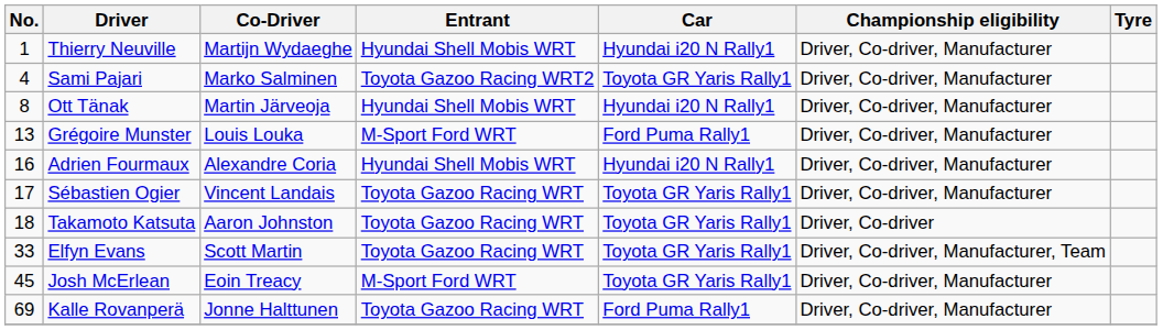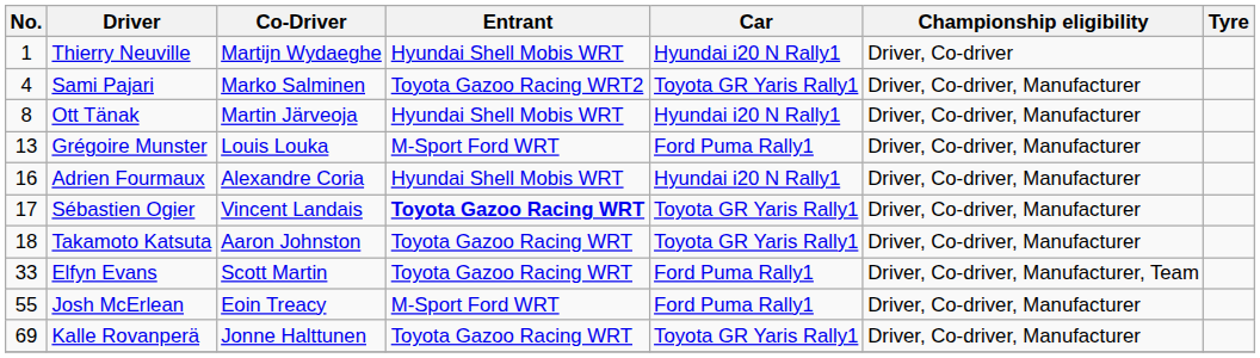 <table class="wikitable" style="font-size: 85%;">
 <tr>
 <th>No.</th>
 <th>Driver</th>
 <th>Co-Driver</th>
 <th>Entrant</th>
 <th>Car</th>
 <th>Championship eligibility</th>
 <th>Tyre</th>
 </tr>
 <tr>
 <td align="center">1</td>
 <td> <a href='#'>Thierry Neuville</a></td>
 <td> <a href='#'>Martijn Wydaeghe</a></td>
 <td> <a href='#'>Hyundai Shell Mobis WRT</a></td>
 <td><a href='#'>Hyundai i20 N Rally1</a></td>
-<td>Driver, Co-driver, Manufacturer</td>
+<td>Driver, Co-driver</td>
 <td align="center"></td>
 </tr>
 <tr>
 <td align="center">4</td>
 <td> <a href='#'>Sami Pajari</a></td>
 <td> <a href='#'>Marko Salminen</a></td>
 <td> <a href='#'>Toyota Gazoo Racing WRT2</a></td>
 <td><a href='#'>Toyota GR Yaris Rally1</a></td>
 <td>Driver, Co-driver, Manufacturer</td>
 <td align="center"></td>
 </tr>
 <tr>
 <td align="center">8</td>
 <td> <a href='#'>Ott Tänak</a></td>
 <td> <a href='#'>Martin Järveoja</a></td>
 <td> <a href='#'>Hyundai Shell Mobis WRT</a></td>
 <td><a href='#'>Hyundai i20 N Rally1</a></td>
 <td>Driver, Co-driver, Manufacturer</td>
 <td align="center"></td>
 </tr>
 <tr>
 <td align="center">13</td>
 <td> <a href='#'>Grégoire Munster</a></td>
 <td> <a href='#'>Louis Louka</a></td>
 <td> <a href='#'>M-Sport Ford WRT</a></td>
 <td><a href='#'>Ford Puma Rally1</a></td>
 <td>Driver, Co-driver, Manufacturer</td>
 <td align="center"></td>
 </tr>
 <tr>
 <td align="center">16</td>
 <td> <a href='#'>Adrien Fourmaux</a></td>
 <td> <a href='#'>Alexandre Coria</a></td>
 <td> <a href='#'>Hyundai Shell Mobis WRT</a></td>
 <td><a href='#'>Hyundai i20 N Rally1</a></td>
 <td>Driver, Co-driver, Manufacturer</td>
 <td align="center"></td>
 </tr>
 <tr>
 <td align="center">17</td>
 <td> <a href='#'>Sébastien Ogier</a></td>
 <td> <a href='#'>Vincent Landais</a></td>
-<td> <a href='#'>Toyota Gazoo Racing WRT</a></td>
+<td><strong> <a href='#'>Toyota Gazoo Racing WRT</a></strong></td>
 <td><a href='#'>Toyota GR Yaris Rally1</a></td>
 <td>Driver, Co-driver, Manufacturer</td>
 <td align="center"></td>
 </tr>
 <tr>
 <td align="center">18</td>
 <td> <a href='#'>Takamoto Katsuta</a></td>
 <td> <a href='#'>Aaron Johnston</a></td>
 <td> <a href='#'>Toyota Gazoo Racing WRT</a></td>
 <td><a href='#'>Toyota GR Yaris Rally1</a></td>
-<td>Driver, Co-driver</td>
+<td>Driver, Co-driver, Manufacturer</td>
 <td align="center"></td>
 </tr>
 <tr>
 <td align="center">33</td>
 <td> <a href='#'>Elfyn Evans</a></td>
 <td> <a href='#'>Scott Martin</a></td>
 <td> <a href='#'>Toyota Gazoo Racing WRT</a></td>
-<td><a href='#'>Toyota GR Yaris Rally1</a></td>
+<td><a href='#'>Ford Puma Rally1</a></td>
 <td>Driver, Co-driver, Manufacturer, Team</td>
 <td align="center"></td>
 </tr>
 <tr>
-<td align="center">45</td>
+<td align="center">55</td>
 <td> <a href='#'>Josh McErlean</a></td>
 <td> <a href='#'>Eoin Treacy</a></td>
 <td> <a href='#'>M-Sport Ford WRT</a></td>
-<td><a href='#'>Toyota GR Yaris Rally1</a></td>
+<td><a href='#'>Ford Puma Rally1</a></td>
 <td>Driver, Co-driver, Manufacturer</td>
 <td align="center"></td>
 </tr>
 <tr>
 <td align="center">69</td>
 <td> <a href='#'>Kalle Rovanperä</a></td>
 <td> <a href='#'>Jonne Halttunen</a></td>
 <td> <a href='#'>Toyota Gazoo Racing WRT</a></td>
-<td><a href='#'>Ford Puma Rally1</a></td>
+<td><a href='#'>Toyota GR Yaris Rally1</a></td>
 <td>Driver, Co-driver, Manufacturer</td>
 <td align="center"></td>
 </tr>
 <tr>
 </tr>
 </table>
